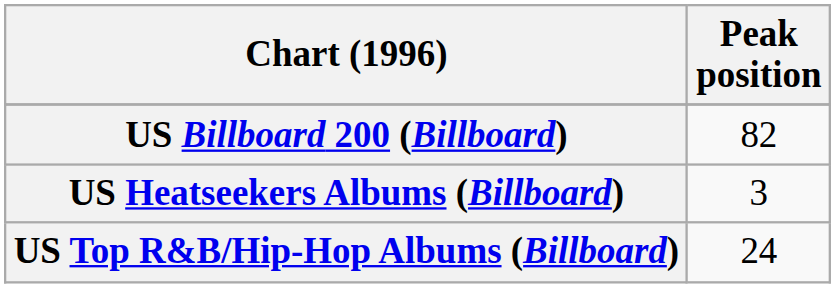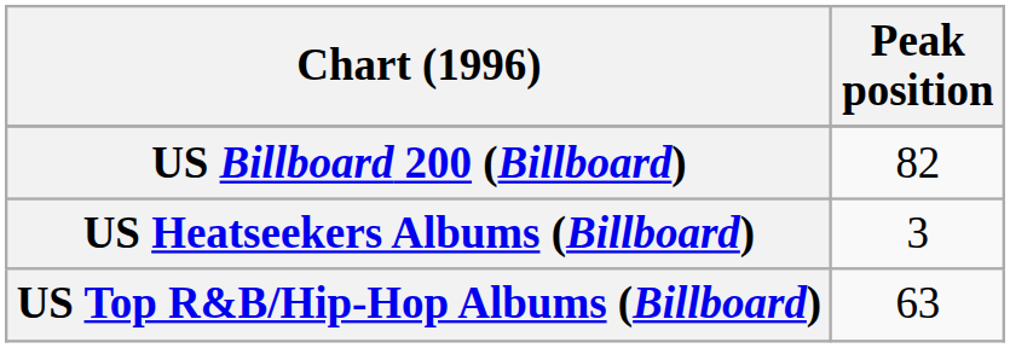 <table class="wikitable sortable plainrowheaders" style="text-align:center;">
 <tr>
 <th scope="col">Chart (1996)</th>
 <th scope="col">Peak<br>position</th>
 </tr>
 <tr>
 </tr>
 <tr>
 <th scope=row>US <a href='#'><em>Billboard</em> 200</a> (<em><a href='#'>Billboard</a></em>)</th>
 <td align="center">82</td>
 </tr>
 <tr>
 <th scope=row>US <a href='#'>Heatseekers Albums</a> (<em><a href='#'>Billboard</a></em>)</th>
 <td align="center">3</td>
 </tr>
 <tr>
 <th scope=row>US <a href='#'>Top R&B/Hip-Hop Albums</a> (<em><a href='#'>Billboard</a></em>)</th>
-<td align="center">24</td>
+<td align="center">63</td>
 </tr>
 </table>
